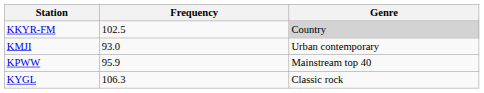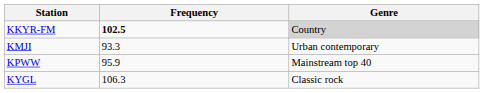 <table class="wikitable" style="width:45em;">
 <tr>
 <th style="width:20%">Station</th>
 <th style="width:40%">Frequency</th>
 <th style="width:40%">Genre</th>
 </tr>
 <tr>
 <td><a href='#'>KKYR-FM</a></td>
-<td>102.5</td>
+<td><strong>102.5</strong></td>
 <td style="background: lightgrey;">Country</td>
 </tr>
 <tr>
 <td><a href='#'>KMJI</a></td>
-<td>93.0</td>
+<td>93.3</td>
 <td>Urban contemporary</td>
 </tr>
 <tr>
 <td><a href='#'>KPWW</a></td>
 <td>95.9</td>
 <td>Mainstream top 40</td>
 </tr>
 <tr>
 <td><a href='#'>KYGL</a></td>
 <td>106.3</td>
 <td>Classic rock</td>
 </tr>
 </table>
